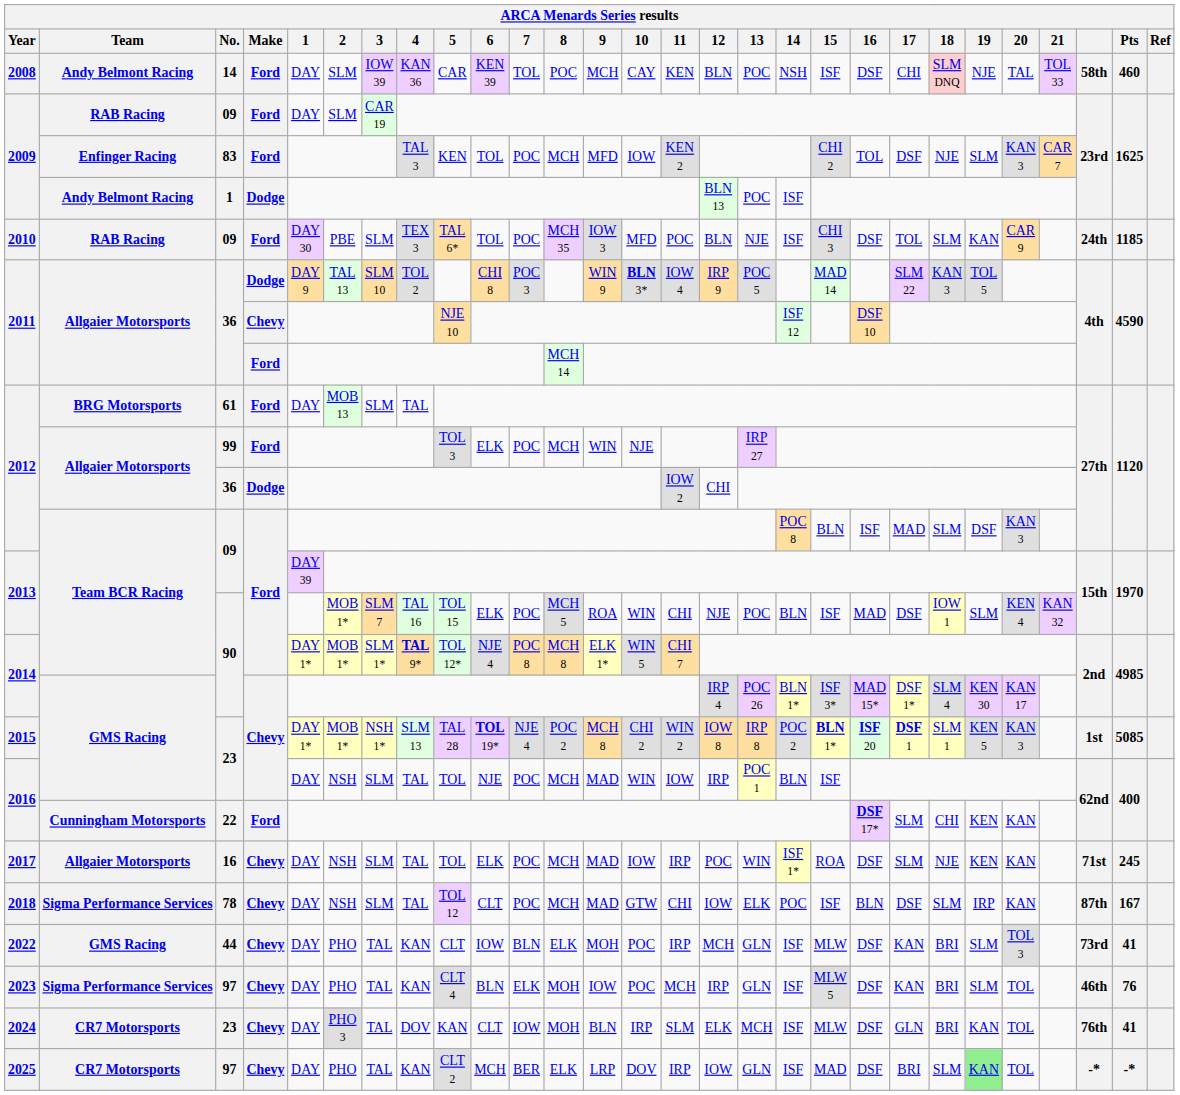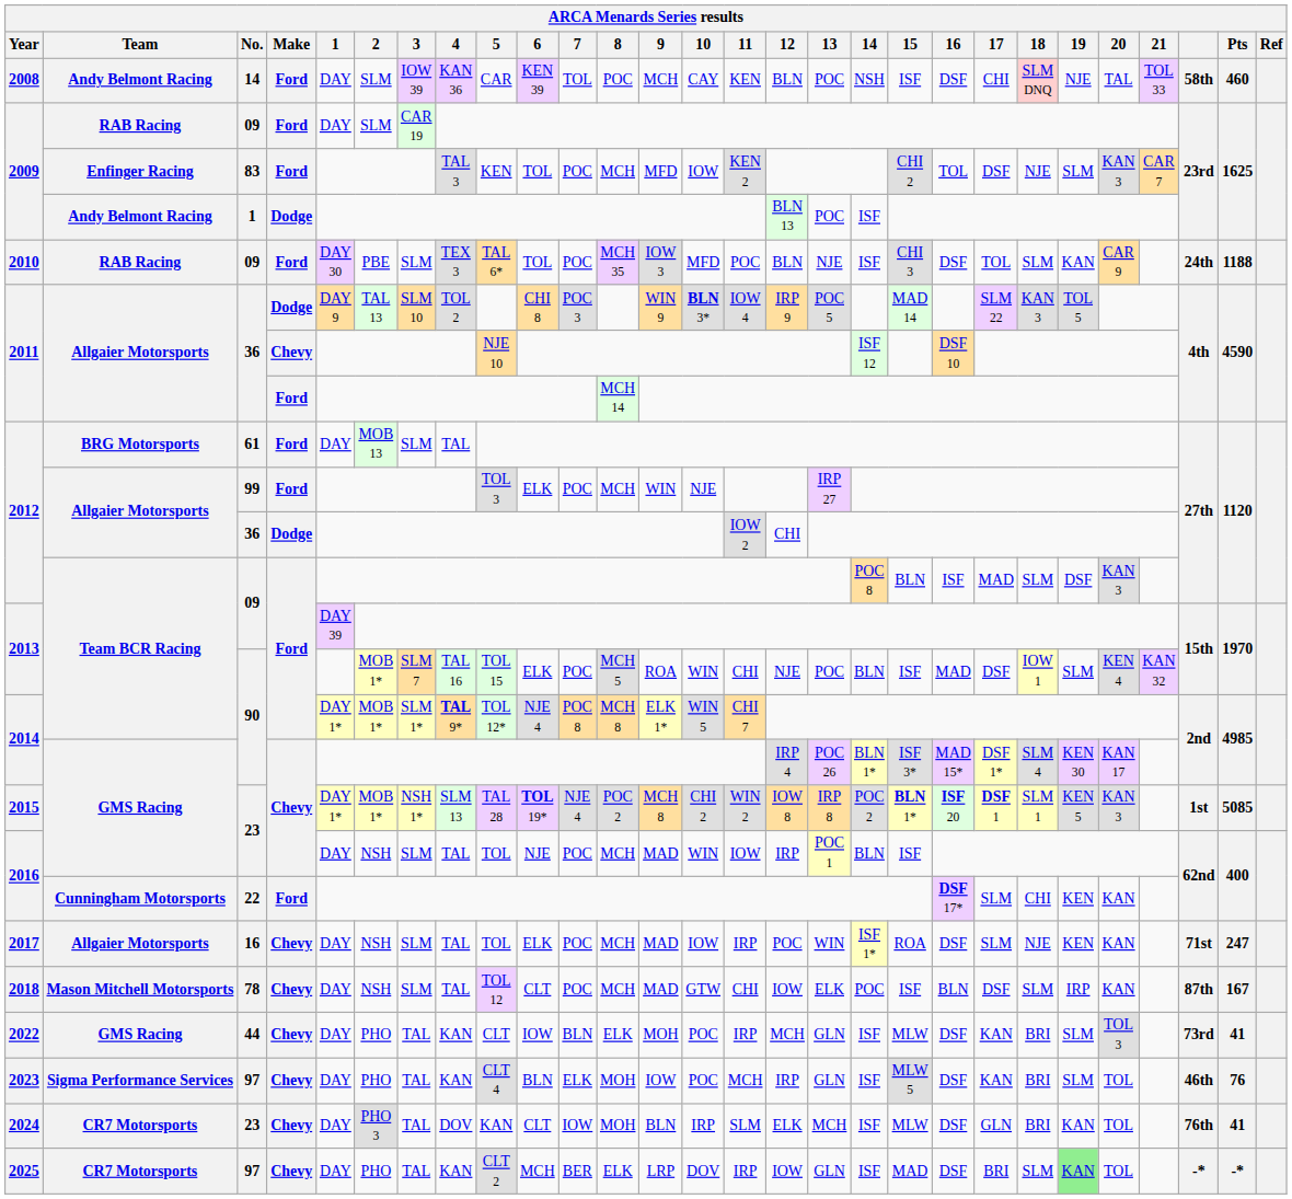 <table class="wikitable" style="text-align:center; font-size:75%">
 <tr>
 <th colspan=28><a href='#'>ARCA Menards Series</a> results</th>
 </tr>
 <tr>
 <th>Year</th>
 <th>Team</th>
 <th>No.</th>
 <th>Make</th>
 <th>1</th>
 <th>2</th>
 <th>3</th>
 <th>4</th>
 <th>5</th>
 <th>6</th>
 <th>7</th>
 <th>8</th>
 <th>9</th>
 <th>10</th>
 <th>11</th>
 <th>12</th>
 <th>13</th>
 <th>14</th>
 <th>15</th>
 <th>16</th>
 <th>17</th>
 <th>18</th>
 <th>19</th>
 <th>20</th>
 <th>21</th>
 <th></th>
 <th>Pts</th>
 <th>Ref</th>
 </tr>
 <tr>
 <th><a href='#'>2008</a></th>
 <th><a href='#'>Andy Belmont Racing</a></th>
 <th>14</th>
 <th><a href='#'>Ford</a></th>
 <td><a href='#'>DAY</a></td>
 <td><a href='#'>SLM</a></td>
 <td style="background:#EFCFFF;"><a href='#'>IOW</a><br><small>39</small></td>
 <td style="background:#EFCFFF;"><a href='#'>KAN</a><br><small>36</small></td>
 <td><a href='#'>CAR</a></td>
 <td style="background:#EFCFFF;"><a href='#'>KEN</a><br><small>39</small></td>
 <td><a href='#'>TOL</a></td>
 <td><a href='#'>POC</a></td>
 <td><a href='#'>MCH</a></td>
 <td><a href='#'>CAY</a></td>
 <td><a href='#'>KEN</a></td>
 <td><a href='#'>BLN</a></td>
 <td><a href='#'>POC</a></td>
 <td><a href='#'>NSH</a></td>
 <td><a href='#'>ISF</a></td>
 <td><a href='#'>DSF</a></td>
 <td><a href='#'>CHI</a></td>
 <td style="background:#FFCFCF;"><a href='#'>SLM</a><br><small>DNQ</small></td>
 <td><a href='#'>NJE</a></td>
 <td><a href='#'>TAL</a></td>
 <td style="background:#EFCFFF;"><a href='#'>TOL</a><br><small>33</small></td>
 <th>58th</th>
 <th>460</th>
 <th></th>
 </tr>
 <tr>
 <th rowspan=3><a href='#'>2009</a></th>
 <th><a href='#'>RAB Racing</a></th>
 <th>09</th>
 <th><a href='#'>Ford</a></th>
 <td><a href='#'>DAY</a></td>
 <td><a href='#'>SLM</a></td>
 <td style="background:#DFFFDF;"><a href='#'>CAR</a><br><small>19</small></td>
 <td colspan=18></td>
 <th rowspan=3>23rd</th>
 <th rowspan=3>1625</th>
 <th rowspan=3></th>
 </tr>
 <tr>
 <th><a href='#'>Enfinger Racing</a></th>
 <th>83</th>
 <th><a href='#'>Ford</a></th>
 <td colspan=3></td>
 <td style="background:#DFDFDF;"><a href='#'>TAL</a><br><small>3</small></td>
 <td><a href='#'>KEN</a></td>
 <td><a href='#'>TOL</a></td>
 <td><a href='#'>POC</a></td>
 <td><a href='#'>MCH</a></td>
 <td><a href='#'>MFD</a></td>
 <td><a href='#'>IOW</a></td>
 <td style="background:#DFDFDF;"><a href='#'>KEN</a><br><small>2</small></td>
 <td colspan=3></td>
 <td style="background:#DFDFDF;"><a href='#'>CHI</a><br><small>2</small></td>
 <td><a href='#'>TOL</a></td>
 <td><a href='#'>DSF</a></td>
 <td><a href='#'>NJE</a></td>
 <td><a href='#'>SLM</a></td>
 <td style="background:#DFDFDF;"><a href='#'>KAN</a><br><small>3</small></td>
 <td style="background:#FFDF9F;"><a href='#'>CAR</a><br><small>7</small></td>
 </tr>
 <tr>
 <th><a href='#'>Andy Belmont Racing</a></th>
 <th>1</th>
 <th><a href='#'>Dodge</a></th>
 <td colspan=11></td>
 <td style="background:#DFFFDF;"><a href='#'>BLN</a><br><small>13</small></td>
 <td><a href='#'>POC</a></td>
 <td><a href='#'>ISF</a></td>
 <td colspan=7></td>
 </tr>
 <tr>
 <th><a href='#'>2010</a></th>
 <th><a href='#'>RAB Racing</a></th>
 <th>09</th>
 <th><a href='#'>Ford</a></th>
 <td style="background:#EFCFFF;"><a href='#'>DAY</a><br><small>30</small></td>
 <td><a href='#'>PBE</a></td>
 <td><a href='#'>SLM</a></td>
 <td style="background:#DFDFDF;"><a href='#'>TEX</a><br><small>3</small></td>
 <td style="background:#FFDF9F;"><a href='#'>TAL</a><br><small>6*</small></td>
 <td><a href='#'>TOL</a></td>
 <td><a href='#'>POC</a></td>
 <td style="background:#EFCFFF;"><a href='#'>MCH</a><br><small>35</small></td>
 <td style="background:#DFDFDF;"><a href='#'>IOW</a><br><small>3</small></td>
 <td><a href='#'>MFD</a></td>
 <td><a href='#'>POC</a></td>
 <td><a href='#'>BLN</a></td>
 <td><a href='#'>NJE</a></td>
 <td><a href='#'>ISF</a></td>
 <td style="background:#DFDFDF;"><a href='#'>CHI</a><br><small>3</small></td>
 <td><a href='#'>DSF</a></td>
 <td><a href='#'>TOL</a></td>
 <td><a href='#'>SLM</a></td>
 <td><a href='#'>KAN</a></td>
 <td style="background:#FFDF9F;"><a href='#'>CAR</a><br><small>9</small></td>
 <td></td>
 <th>24th</th>
-<th>1185</th>
+<th>1188</th>
 <th></th>
 </tr>
 <tr>
 <th rowspan=3><a href='#'>2011</a></th>
 <th rowspan=3><a href='#'>Allgaier Motorsports</a></th>
 <th rowspan=3>36</th>
 <th><a href='#'>Dodge</a></th>
 <td style="background:#FFDF9F;"><a href='#'>DAY</a><br><small>9</small></td>
 <td style="background:#DFFFDF;"><a href='#'>TAL</a><br><small>13</small></td>
 <td style="background:#FFDF9F;"><a href='#'>SLM</a><br><small>10</small></td>
 <td style="background:#DFDFDF;"><a href='#'>TOL</a><br><small>2</small></td>
 <td></td>
 <td style="background:#FFDF9F;"><a href='#'>CHI</a><br><small>8</small></td>
 <td style="background:#DFDFDF;"><a href='#'>POC</a><br><small>3</small></td>
 <td></td>
 <td style="background:#FFDF9F;"><a href='#'>WIN</a><br><small>9</small></td>
 <td style="background:#DFDFDF;"><strong><a href='#'>BLN</a></strong><br><small>3*</small></td>
 <td style="background:#DFDFDF;"><a href='#'>IOW</a><br><small>4</small></td>
 <td style="background:#FFDF9F;"><a href='#'>IRP</a><br><small>9</small></td>
 <td style="background:#DFDFDF;"><a href='#'>POC</a><br><small>5</small></td>
 <td></td>
 <td style="background:#DFFFDF;"><a href='#'>MAD</a><br><small>14</small></td>
 <td></td>
 <td style="background:#EFCFFF;"><a href='#'>SLM</a><br><small>22</small></td>
 <td style="background:#DFDFDF;"><a href='#'>KAN</a><br><small>3</small></td>
 <td style="background:#DFDFDF;"><a href='#'>TOL</a><br><small>5</small></td>
 <td colspan=2></td>
 <th rowspan=3>4th</th>
 <th rowspan=3>4590</th>
 <th rowspan=3></th>
 </tr>
 <tr>
 <th><a href='#'>Chevy</a></th>
 <td colspan=4></td>
 <td style="background:#FFDF9F;"><a href='#'>NJE</a><br><small>10</small></td>
 <td colspan=8></td>
 <td style="background:#DFFFDF;"><a href='#'>ISF</a><br><small>12</small></td>
 <td></td>
 <td style="background:#FFDF9F;"><a href='#'>DSF</a><br><small>10</small></td>
 <td colspan=5></td>
 </tr>
 <tr>
 <th><a href='#'>Ford</a></th>
 <td colspan=7></td>
 <td style="background:#DFFFDF;"><a href='#'>MCH</a><br><small>14</small></td>
 <td colspan=13></td>
 </tr>
 <tr>
 <th rowspan=4><a href='#'>2012</a></th>
 <th><a href='#'>BRG Motorsports</a></th>
 <th>61</th>
 <th><a href='#'>Ford</a></th>
 <td><a href='#'>DAY</a></td>
 <td style="background:#DFFFDF;"><a href='#'>MOB</a><br><small>13</small></td>
 <td><a href='#'>SLM</a></td>
 <td><a href='#'>TAL</a></td>
 <td colspan=17></td>
 <th rowspan=4>27th</th>
 <th rowspan=4>1120</th>
 <th rowspan=4></th>
 </tr>
 <tr>
 <th rowspan=2><a href='#'>Allgaier Motorsports</a></th>
 <th>99</th>
 <th><a href='#'>Ford</a></th>
 <td colspan=4></td>
 <td style="background:#DFDFDF;"><a href='#'>TOL</a><br><small>3</small></td>
 <td><a href='#'>ELK</a></td>
 <td><a href='#'>POC</a></td>
 <td><a href='#'>MCH</a></td>
 <td><a href='#'>WIN</a></td>
 <td><a href='#'>NJE</a></td>
 <td colspan=2></td>
 <td style="background:#EFCFFF;"><a href='#'>IRP</a><br><small>27</small></td>
 <td colspan=8></td>
 </tr>
 <tr>
 <th>36</th>
 <th><a href='#'>Dodge</a></th>
 <td colspan=10></td>
 <td style="background:#DFDFDF;"><a href='#'>IOW</a><br><small>2</small></td>
 <td><a href='#'>CHI</a></td>
 <td colspan=9></td>
 </tr>
 <tr>
 <th rowspan=4><a href='#'>Team BCR Racing</a></th>
 <th rowspan=2>09</th>
 <th rowspan=4><a href='#'>Ford</a></th>
 <td colspan=13></td>
 <td style="background:#FFDF9F;"><a href='#'>POC</a><br><small>8</small></td>
 <td><a href='#'>BLN</a></td>
 <td><a href='#'>ISF</a></td>
 <td><a href='#'>MAD</a></td>
 <td><a href='#'>SLM</a></td>
 <td><a href='#'>DSF</a></td>
 <td style="background:#DFDFDF;"><a href='#'>KAN</a><br><small>3</small></td>
 </tr>
 <tr>
 <th rowspan=2><a href='#'>2013</a></th>
 <td style="background:#EFCFFF;"><a href='#'>DAY</a><br><small>39</small></td>
 <td colspan=20></td>
 <th rowspan=2>15th</th>
 <th rowspan=2>1970</th>
 <th rowspan=2></th>
 </tr>
 <tr>
 <th rowspan=3>90</th>
 <td></td>
 <td style="background:#FFFFBF;"><a href='#'>MOB</a><br><small>1*</small></td>
 <td style="background:#FFDF9F;"><a href='#'>SLM</a><br><small>7</small></td>
 <td style="background:#DFFFDF;"><a href='#'>TAL</a><br><small>16</small></td>
 <td style="background:#DFFFDF;"><a href='#'>TOL</a><br><small>15</small></td>
 <td><a href='#'>ELK</a></td>
 <td><a href='#'>POC</a></td>
 <td style="background:#DFDFDF;"><a href='#'>MCH</a><br><small>5</small></td>
 <td><a href='#'>ROA</a></td>
 <td><a href='#'>WIN</a></td>
 <td><a href='#'>CHI</a></td>
 <td><a href='#'>NJE</a></td>
 <td><a href='#'>POC</a></td>
 <td><a href='#'>BLN</a></td>
 <td><a href='#'>ISF</a></td>
 <td><a href='#'>MAD</a></td>
 <td><a href='#'>DSF</a></td>
 <td style="background:#FFFFBF;"><a href='#'>IOW</a><br><small>1</small></td>
 <td><a href='#'>SLM</a></td>
 <td style="background:#DFDFDF;"><a href='#'>KEN</a><br><small>4</small></td>
 <td style="background:#EFCFFF;"><a href='#'>KAN</a><br><small>32</small></td>
 </tr>
 <tr>
 <th rowspan=2><a href='#'>2014</a></th>
 <td style="background:#FFFFBF;"><a href='#'>DAY</a><br><small>1*</small></td>
 <td style="background:#FFFFBF;"><a href='#'>MOB</a><br><small>1*</small></td>
 <td style="background:#FFFFBF;"><a href='#'>SLM</a><br><small>1*</small></td>
 <td style="background:#FFDF9F;"><strong><a href='#'>TAL</a></strong><br><small>9*</small></td>
 <td style="background:#DFFFDF;"><a href='#'>TOL</a><br><small>12*</small></td>
 <td style="background:#DFDFDF;"><a href='#'>NJE</a><br><small>4</small></td>
 <td style="background:#FFDF9F;"><a href='#'>POC</a><br><small>8</small></td>
 <td style="background:#FFDF9F;"><a href='#'>MCH</a><br><small>8</small></td>
 <td style="background:#FFFFBF;"><a href='#'>ELK</a><br><small>1*</small></td>
 <td style="background:#DFDFDF;"><a href='#'>WIN</a><br><small>5</small></td>
 <td style="background:#FFDF9F;"><a href='#'>CHI</a><br><small>7</small></td>
 <td colspan=10></td>
 <th rowspan=2>2nd</th>
 <th rowspan=2>4985</th>
 <th rowspan=2></th>
 </tr>
 <tr>
 <th rowspan=3><a href='#'>GMS Racing</a></th>
 <th rowspan=3><a href='#'>Chevy</a></th>
 <td colspan=11></td>
 <td style="background:#DFDFDF;"><a href='#'>IRP</a><br><small>4</small></td>
 <td style="background:#EFCFFF;"><a href='#'>POC</a><br><small>26</small></td>
 <td style="background:#FFFFBF;"><a href='#'>BLN</a><br><small>1*</small></td>
 <td style="background:#DFDFDF;"><a href='#'>ISF</a><br><small>3*</small></td>
 <td style="background:#EFCFFF;"><a href='#'>MAD</a><br><small>15*</small></td>
 <td style="background:#FFFFBF;"><a href='#'>DSF</a><br><small>1*</small></td>
 <td style="background:#DFDFDF;"><a href='#'>SLM</a><br><small>4</small></td>
 <td style="background:#EFCFFF;"><a href='#'>KEN</a><br><small>30</small></td>
 <td style="background:#EFCFFF;"><a href='#'>KAN</a><br><small>17</small></td>
 <td></td>
 </tr>
 <tr>
 <th><a href='#'>2015</a></th>
 <th rowspan=2>23</th>
 <td style="background:#FFFFBF;"><a href='#'>DAY</a><br><small>1*</small></td>
 <td style="background:#FFFFBF;"><a href='#'>MOB</a><br><small>1*</small></td>
 <td style="background:#FFFFBF;"><a href='#'>NSH</a><br><small>1*</small></td>
 <td style="background:#DFFFDF;"><a href='#'>SLM</a><br><small>13</small></td>
 <td style="background:#EFCFFF;"><a href='#'>TAL</a><br><small>28</small></td>
 <td style="background:#EFCFFF;"><strong><a href='#'>TOL</a></strong><br><small>19*</small></td>
 <td style="background:#DFDFDF;"><a href='#'>NJE</a><br><small>4</small></td>
 <td style="background:#DFDFDF;"><a href='#'>POC</a><br><small>2</small></td>
 <td style="background:#FFDF9F;"><a href='#'>MCH</a><br><small>8</small></td>
 <td style="background:#DFDFDF;"><a href='#'>CHI</a><br><small>2</small></td>
 <td style="background:#DFDFDF;"><a href='#'>WIN</a><br><small>2</small></td>
 <td style="background:#FFDF9F;"><a href='#'>IOW</a><br><small>8</small></td>
 <td style="background:#FFDF9F;"><a href='#'>IRP</a><br><small>8</small></td>
 <td style="background:#DFDFDF;"><a href='#'>POC</a><br><small>2</small></td>
 <td style="background:#FFFFBF;"><strong><a href='#'>BLN</a></strong><br><small>1*</small></td>
 <td style="background:#DFFFDF;"><strong><a href='#'>ISF</a></strong><br><small>20</small></td>
 <td style="background:#FFFFBF;"><strong><a href='#'>DSF</a></strong><br><small>1</small></td>
 <td style="background:#FFFFBF;"><a href='#'>SLM</a><br><small>1</small></td>
 <td style="background:#DFDFDF;"><a href='#'>KEN</a><br><small>5</small></td>
 <td style="background:#DFDFDF;"><a href='#'>KAN</a><br><small>3</small></td>
 <td></td>
 <th>1st</th>
 <th>5085</th>
 <th></th>
 </tr>
 <tr>
 <th rowspan=2><a href='#'>2016</a></th>
 <td><a href='#'>DAY</a></td>
 <td><a href='#'>NSH</a></td>
 <td><a href='#'>SLM</a></td>
 <td><a href='#'>TAL</a></td>
 <td><a href='#'>TOL</a></td>
 <td><a href='#'>NJE</a></td>
 <td><a href='#'>POC</a></td>
 <td><a href='#'>MCH</a></td>
 <td><a href='#'>MAD</a></td>
 <td><a href='#'>WIN</a></td>
 <td><a href='#'>IOW</a></td>
 <td><a href='#'>IRP</a></td>
 <td style="background:#FFFFBF;"><a href='#'>POC</a><br><small>1</small></td>
 <td><a href='#'>BLN</a></td>
 <td><a href='#'>ISF</a></td>
 <td colspan=6></td>
 <th rowspan=2>62nd</th>
 <th rowspan=2>400</th>
 <th rowspan=2></th>
 </tr>
 <tr>
 <th><a href='#'>Cunningham Motorsports</a></th>
 <th>22</th>
 <th><a href='#'>Ford</a></th>
 <td colspan=15></td>
 <td style="background:#EFCFFF;"><strong><a href='#'>DSF</a></strong><br><small>17*</small></td>
 <td><a href='#'>SLM</a></td>
 <td><a href='#'>CHI</a></td>
 <td><a href='#'>KEN</a></td>
 <td><a href='#'>KAN</a></td>
 <td></td>
 </tr>
 <tr>
 <th><a href='#'>2017</a></th>
 <th><a href='#'>Allgaier Motorsports</a></th>
 <th>16</th>
 <th><a href='#'>Chevy</a></th>
 <td><a href='#'>DAY</a></td>
 <td><a href='#'>NSH</a></td>
 <td><a href='#'>SLM</a></td>
 <td><a href='#'>TAL</a></td>
 <td><a href='#'>TOL</a></td>
 <td><a href='#'>ELK</a></td>
 <td><a href='#'>POC</a></td>
 <td><a href='#'>MCH</a></td>
 <td><a href='#'>MAD</a></td>
 <td><a href='#'>IOW</a></td>
 <td><a href='#'>IRP</a></td>
 <td><a href='#'>POC</a></td>
 <td><a href='#'>WIN</a></td>
 <td style="background:#FFFFBF;"><a href='#'>ISF</a><br><small>1*</small></td>
 <td><a href='#'>ROA</a></td>
 <td><a href='#'>DSF</a></td>
 <td><a href='#'>SLM</a></td>
 <td><a href='#'>NJE</a></td>
 <td><a href='#'>KEN</a></td>
 <td><a href='#'>KAN</a></td>
 <td></td>
 <th>71st</th>
-<th>245</th>
+<th>247</th>
 <th></th>
 </tr>
 <tr>
 <th><a href='#'>2018</a></th>
-<th><a href='#'>Sigma Performance Services</a></th>
+<th><a href='#'>Mason Mitchell Motorsports</a></th>
 <th>78</th>
 <th><a href='#'>Chevy</a></th>
 <td><a href='#'>DAY</a></td>
 <td><a href='#'>NSH</a></td>
 <td><a href='#'>SLM</a></td>
 <td><a href='#'>TAL</a></td>
 <td style="background:#EFCFFF;"><a href='#'>TOL</a><br><small>12</small></td>
 <td><a href='#'>CLT</a></td>
 <td><a href='#'>POC</a></td>
 <td><a href='#'>MCH</a></td>
 <td><a href='#'>MAD</a></td>
 <td><a href='#'>GTW</a></td>
 <td><a href='#'>CHI</a></td>
 <td><a href='#'>IOW</a></td>
 <td><a href='#'>ELK</a></td>
 <td><a href='#'>POC</a></td>
 <td><a href='#'>ISF</a></td>
 <td><a href='#'>BLN</a></td>
 <td><a href='#'>DSF</a></td>
 <td><a href='#'>SLM</a></td>
 <td><a href='#'>IRP</a></td>
 <td><a href='#'>KAN</a></td>
 <td></td>
 <th>87th</th>
 <th>167</th>
 <th></th>
 </tr>
 <tr>
 <th><a href='#'>2022</a></th>
 <th><a href='#'>GMS Racing</a></th>
 <th>44</th>
 <th><a href='#'>Chevy</a></th>
 <td><a href='#'>DAY</a></td>
 <td><a href='#'>PHO</a></td>
 <td><a href='#'>TAL</a></td>
 <td><a href='#'>KAN</a></td>
 <td><a href='#'>CLT</a></td>
 <td><a href='#'>IOW</a></td>
 <td><a href='#'>BLN</a></td>
 <td><a href='#'>ELK</a></td>
 <td><a href='#'>MOH</a></td>
 <td><a href='#'>POC</a></td>
 <td><a href='#'>IRP</a></td>
 <td><a href='#'>MCH</a></td>
 <td><a href='#'>GLN</a></td>
 <td><a href='#'>ISF</a></td>
 <td><a href='#'>MLW</a></td>
 <td><a href='#'>DSF</a></td>
 <td><a href='#'>KAN</a></td>
 <td><a href='#'>BRI</a></td>
 <td><a href='#'>SLM</a></td>
 <td style="background:#DFDFDF;"><a href='#'>TOL</a><br><small>3</small></td>
 <td></td>
 <th>73rd</th>
 <th>41</th>
 <th></th>
 </tr>
 <tr>
 <th><a href='#'>2023</a></th>
 <th><a href='#'>Sigma Performance Services</a></th>
 <th>97</th>
 <th><a href='#'>Chevy</a></th>
 <td><a href='#'>DAY</a></td>
 <td><a href='#'>PHO</a></td>
 <td><a href='#'>TAL</a></td>
 <td><a href='#'>KAN</a></td>
 <td style="background:#DFDFDF;"><a href='#'>CLT</a><br><small>4</small></td>
 <td><a href='#'>BLN</a></td>
 <td><a href='#'>ELK</a></td>
 <td><a href='#'>MOH</a></td>
 <td><a href='#'>IOW</a></td>
 <td><a href='#'>POC</a></td>
 <td><a href='#'>MCH</a></td>
 <td><a href='#'>IRP</a></td>
 <td><a href='#'>GLN</a></td>
 <td><a href='#'>ISF</a></td>
 <td style="background:#DFDFDF;"><a href='#'>MLW</a><br><small>5</small></td>
 <td><a href='#'>DSF</a></td>
 <td><a href='#'>KAN</a></td>
 <td><a href='#'>BRI</a></td>
 <td><a href='#'>SLM</a></td>
 <td><a href='#'>TOL</a></td>
 <td></td>
 <th>46th</th>
 <th>76</th>
 <th></th>
 </tr>
 <tr>
 <th><a href='#'>2024</a></th>
 <th><a href='#'>CR7 Motorsports</a></th>
 <th>23</th>
 <th><a href='#'>Chevy</a></th>
 <td><a href='#'>DAY</a></td>
 <td style="background:#DFDFDF;"><a href='#'>PHO</a><br><small>3</small></td>
 <td><a href='#'>TAL</a></td>
 <td><a href='#'>DOV</a></td>
 <td><a href='#'>KAN</a></td>
 <td><a href='#'>CLT</a></td>
 <td><a href='#'>IOW</a></td>
 <td><a href='#'>MOH</a></td>
 <td><a href='#'>BLN</a></td>
 <td><a href='#'>IRP</a></td>
 <td><a href='#'>SLM</a></td>
 <td><a href='#'>ELK</a></td>
 <td><a href='#'>MCH</a></td>
 <td><a href='#'>ISF</a></td>
 <td><a href='#'>MLW</a></td>
 <td><a href='#'>DSF</a></td>
 <td><a href='#'>GLN</a></td>
 <td><a href='#'>BRI</a></td>
 <td><a href='#'>KAN</a></td>
 <td><a href='#'>TOL</a></td>
 <td></td>
 <th>76th</th>
 <th>41</th>
 <th></th>
 </tr>
 <tr>
 <th><a href='#'>2025</a></th>
 <th><a href='#'>CR7 Motorsports</a></th>
 <th>97</th>
 <th><a href='#'>Chevy</a></th>
 <td><a href='#'>DAY</a></td>
 <td><a href='#'>PHO</a></td>
 <td><a href='#'>TAL</a></td>
 <td><a href='#'>KAN</a></td>
 <td style="background:#DFDFDF;"><a href='#'>CLT</a><br><small>2</small></td>
 <td><a href='#'>MCH</a></td>
 <td><a href='#'>BER</a></td>
 <td><a href='#'>ELK</a></td>
 <td><a href='#'>LRP</a></td>
 <td><a href='#'>DOV</a></td>
 <td><a href='#'>IRP</a></td>
 <td><a href='#'>IOW</a></td>
 <td><a href='#'>GLN</a></td>
 <td><a href='#'>ISF</a></td>
 <td><a href='#'>MAD</a></td>
 <td><a href='#'>DSF</a></td>
 <td><a href='#'>BRI</a></td>
 <td><a href='#'>SLM</a></td>
 <td style="background: lightgreen;"><a href='#'>KAN</a></td>
 <td><a href='#'>TOL</a></td>
 <td></td>
 <th>-*</th>
 <th>-*</th>
 <th></th>
 </tr>
 </table>
